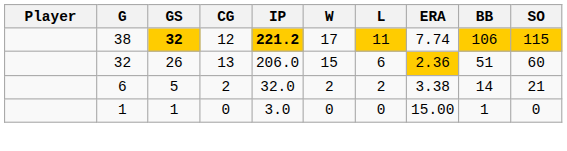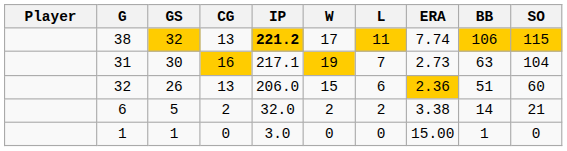 <table class="wikitable sortable">
 <tr>
 <th bgcolor="#DDDDFF" width="16%">Player</th>
 <th bgcolor="#DDDDFF" width="9%">G</th>
 <th bgcolor="#DDDDFF" width="9%">GS</th>
 <th bgcolor="#DDDDFF" width="9%">CG</th>
 <th bgcolor="#DDDDFF" width="9%">IP</th>
 <th bgcolor="#DDDDFF" width="9%">W</th>
 <th bgcolor="#DDDDFF" width="9%">L</th>
 <th bgcolor="#DDDDFF" width="9%">ERA</th>
 <th bgcolor="#DDDDFF" width="9%">BB</th>
 <th bgcolor="#DDDDFF" width="9%">SO</th>
 </tr>
 <tr align="center">
 <td></td>
 <td>38</td>
-<td bgcolor=#ffcc00><strong>32</strong></td>
-<td>12</td>
+<td bgcolor=#ffcc00>32</td>
+<td>13</td>
 <td bgcolor=#ffcc00><strong>221.2</strong></td>
 <td>17</td>
 <td bgcolor=#ffcc00>11</td>
 <td>7.74</td>
 <td bgcolor=#ffcc00>106</td>
 <td bgcolor=#ffcc00>115</td>
+</tr>
+<tr align="center">
+<td></td>
+<td>31</td>
+<td>30</td>
+<td bgcolor=#ffcc00>16</td>
+<td>217.1</td>
+<td bgcolor=#ffcc00>19</td>
+<td>7</td>
+<td>2.73</td>
+<td>63</td>
+<td>104</td>
 </tr>
 <tr align="center">
 <td></td>
 <td>32</td>
 <td>26</td>
 <td>13</td>
 <td>206.0</td>
 <td>15</td>
 <td>6</td>
 <td bgcolor=#ffcc00>2.36</td>
 <td>51</td>
 <td>60</td>
 </tr>
 <tr align="center">
 <td></td>
 <td>6</td>
 <td>5</td>
 <td>2</td>
 <td>32.0</td>
 <td>2</td>
 <td>2</td>
 <td>3.38</td>
 <td>14</td>
 <td>21</td>
 </tr>
 <tr align="center">
 <td></td>
 <td>1</td>
 <td>1</td>
 <td>0</td>
 <td>3.0</td>
 <td>0</td>
 <td>0</td>
 <td>15.00</td>
 <td>1</td>
 <td>0</td>
 </tr>
 </table>
